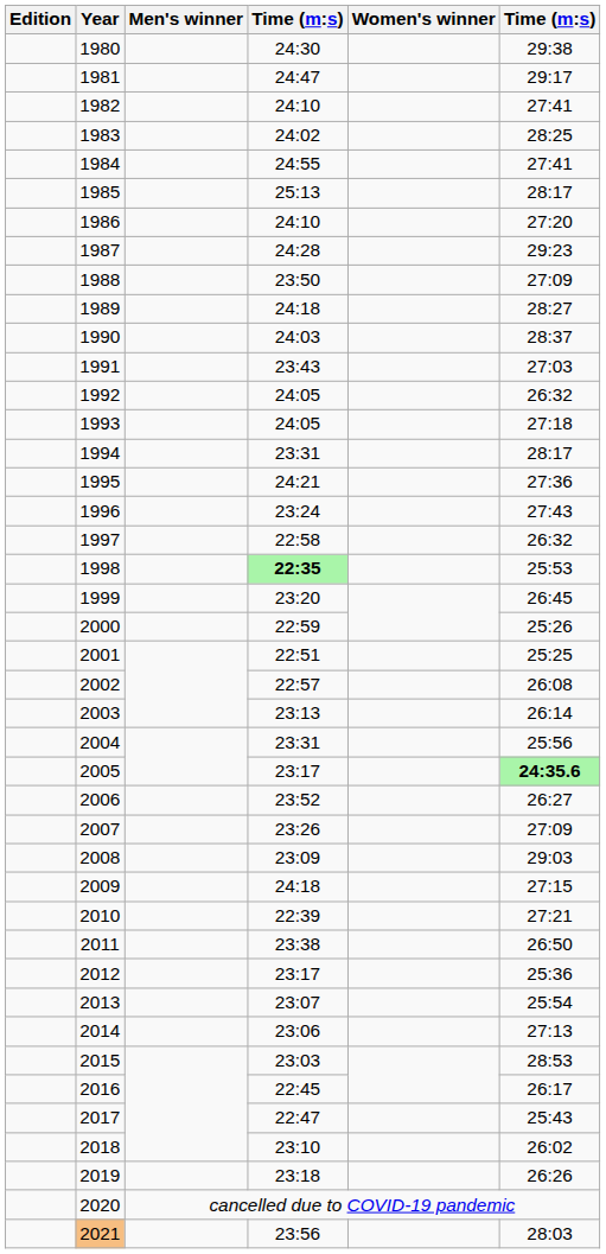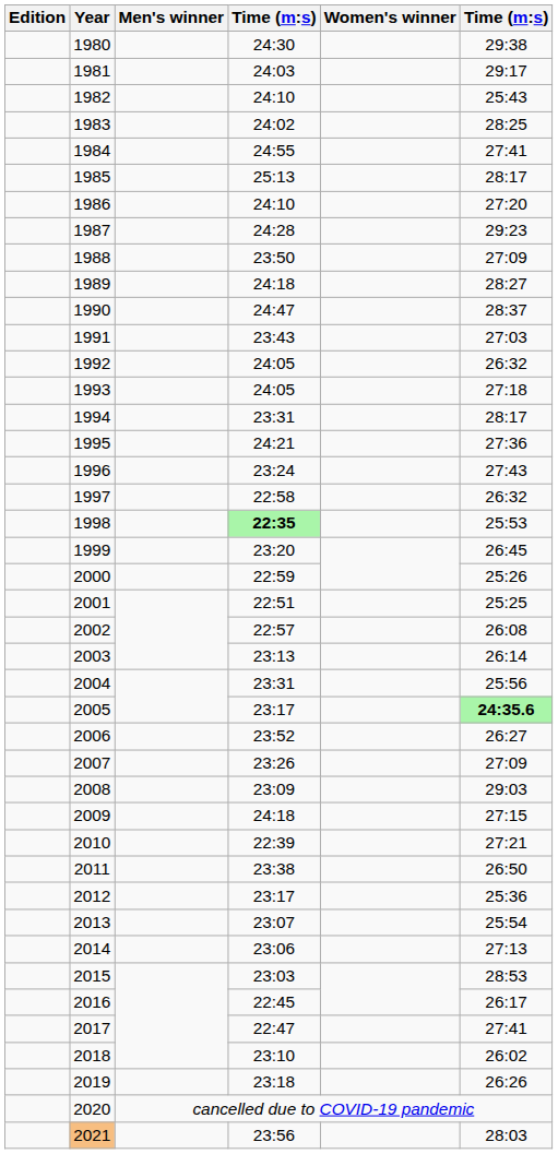 <table class="wikitable sortable" style="text-align:center">
 <tr>
 <th class="unsortable">Edition</th>
 <th>Year</th>
 <th class="unsortable">Men's winner</th>
 <th>Time (<a href='#'>m</a>:<a href='#'>s</a>)</th>
 <th class="unsortable">Women's winner</th>
 <th>Time (<a href='#'>m</a>:<a href='#'>s</a>)</th>
 </tr>
 <tr>
 <td></td>
 <td>1980</td>
 <td align="left"></td>
 <td>24:30</td>
 <td align="left"></td>
 <td>29:38</td>
 </tr>
 <tr>
 <td></td>
 <td>1981</td>
 <td align="left"></td>
-<td>24:47</td>
+<td>24:03</td>
 <td align="left"></td>
 <td>29:17</td>
 </tr>
 <tr>
 <td></td>
 <td>1982</td>
 <td align="left"></td>
 <td>24:10</td>
 <td align="left"></td>
-<td>27:41</td>
+<td>25:43</td>
 </tr>
 <tr>
 <td></td>
 <td>1983</td>
 <td align="left"></td>
 <td>24:02</td>
 <td align="left"></td>
 <td>28:25</td>
 </tr>
 <tr>
 <td></td>
 <td>1984</td>
 <td align="left"></td>
 <td>24:55</td>
 <td align="left"></td>
 <td>27:41</td>
 </tr>
 <tr>
 <td></td>
 <td>1985</td>
 <td align="left"></td>
 <td>25:13</td>
 <td align="left"></td>
 <td>28:17</td>
 </tr>
 <tr>
 <td></td>
 <td>1986</td>
 <td align="left"></td>
 <td>24:10</td>
 <td align="left"></td>
 <td>27:20</td>
 </tr>
 <tr>
 <td></td>
 <td>1987</td>
 <td align="left"></td>
 <td>24:28</td>
 <td align="left"></td>
 <td>29:23</td>
 </tr>
 <tr>
 <td></td>
 <td>1988</td>
 <td align="left"></td>
 <td>23:50</td>
 <td align="left"></td>
 <td>27:09</td>
 </tr>
 <tr>
 <td></td>
 <td>1989</td>
 <td align="left"></td>
 <td>24:18</td>
 <td align="left"></td>
 <td>28:27</td>
 </tr>
 <tr>
 <td></td>
 <td>1990</td>
 <td align="left"></td>
-<td>24:03</td>
+<td>24:47</td>
 <td align="left"></td>
 <td>28:37</td>
 </tr>
 <tr>
 <td></td>
 <td>1991</td>
 <td align="left"></td>
 <td>23:43</td>
 <td align="left"></td>
 <td>27:03</td>
 </tr>
 <tr>
 <td></td>
 <td>1992</td>
 <td align="left"></td>
 <td>24:05</td>
 <td align="left"></td>
 <td>26:32</td>
 </tr>
 <tr>
 <td></td>
 <td>1993</td>
 <td align="left"></td>
 <td>24:05</td>
 <td align="left"></td>
 <td>27:18</td>
 </tr>
 <tr>
 <td></td>
 <td>1994</td>
 <td align="left"></td>
 <td>23:31</td>
 <td align="left"></td>
 <td>28:17</td>
 </tr>
 <tr>
 <td></td>
 <td>1995</td>
 <td align="left"></td>
 <td>24:21</td>
 <td align="left"></td>
 <td>27:36</td>
 </tr>
 <tr>
 <td></td>
 <td>1996</td>
 <td align="left"></td>
 <td>23:24</td>
 <td align="left"></td>
 <td>27:43</td>
 </tr>
 <tr>
 <td></td>
 <td>1997</td>
 <td align="left"></td>
 <td>22:58</td>
 <td align="left"></td>
 <td>26:32</td>
 </tr>
 <tr>
 <td></td>
 <td>1998</td>
 <td align="left"></td>
 <td style="background:#a9f5a9;"><strong>22:35</strong></td>
 <td align="left"></td>
 <td>25:53</td>
 </tr>
 <tr>
 <td></td>
 <td>1999</td>
 <td align="left"></td>
 <td>23:20</td>
 <td rowspan="2" align="left"></td>
 <td>26:45</td>
 </tr>
 <tr>
 <td></td>
 <td>2000</td>
 <td align="left"></td>
 <td>22:59</td>
 <td>25:26</td>
 </tr>
 <tr>
 <td></td>
 <td>2001</td>
 <td rowspan="3" align="left"></td>
 <td>22:51</td>
 <td align="left"></td>
 <td>25:25</td>
 </tr>
 <tr>
 <td></td>
 <td>2002</td>
 <td>22:57</td>
 <td align="left"></td>
 <td>26:08</td>
 </tr>
 <tr>
 <td></td>
 <td>2003</td>
 <td>23:13</td>
 <td align="left"></td>
 <td>26:14</td>
 </tr>
 <tr>
 <td></td>
 <td>2004</td>
 <td rowspan="2" align="left"></td>
 <td>23:31</td>
 <td align="left"></td>
 <td>25:56</td>
 </tr>
 <tr>
 <td></td>
 <td>2005</td>
 <td>23:17</td>
 <td align="left"></td>
 <td style="background:#a9f5a9;"><strong>24:35.6</strong></td>
 </tr>
 <tr>
 <td></td>
 <td>2006</td>
 <td align="left"></td>
 <td>23:52</td>
 <td align="left"></td>
 <td>26:27</td>
 </tr>
 <tr>
 <td></td>
 <td>2007</td>
 <td align="left"></td>
 <td>23:26</td>
 <td align="left"></td>
 <td>27:09</td>
 </tr>
 <tr>
 <td></td>
 <td>2008</td>
 <td align="left"></td>
 <td>23:09</td>
 <td align="left"></td>
 <td>29:03</td>
 </tr>
 <tr>
 <td></td>
 <td>2009</td>
 <td align="left"></td>
 <td>24:18</td>
 <td align="left"></td>
 <td>27:15</td>
 </tr>
 <tr>
 <td></td>
 <td>2010</td>
 <td align="left"></td>
 <td>22:39</td>
 <td align="left"></td>
 <td>27:21</td>
 </tr>
 <tr>
 <td></td>
 <td>2011</td>
 <td align="left"></td>
 <td>23:38</td>
 <td align="left"></td>
 <td>26:50</td>
 </tr>
 <tr>
 <td></td>
 <td>2012</td>
 <td align="left"></td>
 <td>23:17</td>
 <td align="left"></td>
 <td>25:36</td>
 </tr>
 <tr>
 <td></td>
 <td>2013</td>
 <td align="left"></td>
 <td>23:07</td>
 <td align="left"></td>
 <td>25:54</td>
 </tr>
 <tr>
 <td></td>
 <td>2014</td>
 <td align="left"></td>
 <td>23:06</td>
 <td align="left"></td>
 <td>27:13</td>
 </tr>
 <tr>
 <td></td>
 <td>2015</td>
 <td rowspan="4" align="left"></td>
 <td>23:03</td>
 <td rowspan="2" align="left"></td>
 <td>28:53</td>
 </tr>
 <tr>
 <td></td>
 <td>2016</td>
 <td>22:45</td>
 <td>26:17</td>
 </tr>
 <tr>
 <td></td>
 <td>2017</td>
 <td>22:47</td>
 <td align="left"></td>
-<td>25:43</td>
+<td>27:41</td>
 </tr>
 <tr>
 <td></td>
 <td>2018</td>
 <td>23:10</td>
 <td align="left"></td>
 <td>26:02</td>
 </tr>
 <tr>
 <td></td>
 <td>2019</td>
 <td align="left"></td>
 <td>23:18</td>
 <td align="left"></td>
 <td>26:26</td>
 </tr>
 <tr>
 <td></td>
 <td>2020</td>
 <td colspan="4"><em>cancelled due to <a href='#'>COVID-19 pandemic</a></em></td>
 </tr>
 <tr>
 <td></td>
 <td style="background:#f7be81;">2021</td>
 <td align="left"></td>
 <td>23:56</td>
 <td align="left"></td>
 <td>28:03</td>
 </tr>
 </table>
